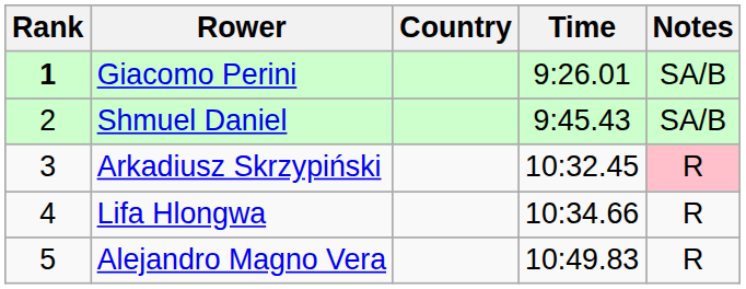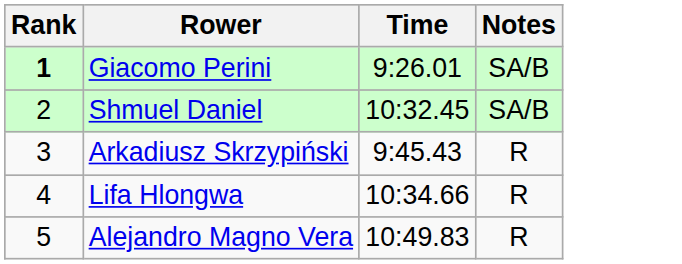 <table class="wikitable" style="text-align:center">
 <tr>
 <th>Rank</th>
 <th>Rower</th>
-<th>Country</th>
 <th>Time</th>
 <th>Notes</th>
 </tr>
 <tr bgcolor=ccffcc>
 <td><strong>1</strong></td>
 <td align="left"><a href='#'>Giacomo Perini</a></td>
-<td align="left"></td>
 <td>9:26.01</td>
 <td>SA/B</td>
 </tr>
 <tr bgcolor=ccffcc>
 <td>2</td>
 <td align="left"><a href='#'>Shmuel Daniel</a></td>
-<td align="left"></td>
-<td>9:45.43</td>
+<td>10:32.45</td>
 <td>SA/B</td>
 </tr>
 <tr>
 <td>3</td>
 <td align="left"><a href='#'>Arkadiusz Skrzypiński</a></td>
-<td align="left"></td>
-<td>10:32.45</td>
-<td style="background: pink;">R</td>
+<td>9:45.43</td>
+<td>R</td>
 </tr>
 <tr>
 <td>4</td>
 <td align="left"><a href='#'>Lifa Hlongwa</a></td>
-<td align="left"></td>
 <td>10:34.66</td>
 <td>R</td>
 </tr>
 <tr>
 <td>5</td>
 <td align="left"><a href='#'>Alejandro Magno Vera</a></td>
-<td align="left"></td>
 <td>10:49.83</td>
 <td>R</td>
 </tr>
 </table>
